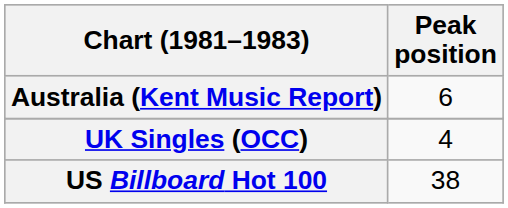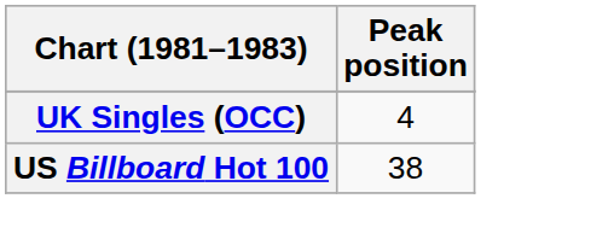 <table class="wikitable sortable plainrowheaders" style="text-align:center">
 <tr>
 <th>Chart (1981–1983)</th>
 <th>Peak<br>position</th>
-</tr>
-<tr>
-<th scope="row">Australia (<a href='#'>Kent Music Report</a>)</th>
-<td style="text-align:center;">6</td>
 </tr>
 <tr>
 </tr>
 <tr>
 </tr>
 <tr>
 <th scope="row"><a href='#'>UK Singles</a> (<a href='#'>OCC</a>)</th>
 <td style="text-align:center;">4</td>
 </tr>
 <tr>
 <th scope="row">US <a href='#'><em>Billboard</em> Hot 100</a></th>
 <td style="text-align:center;">38</td>
 </tr>
 </table>
